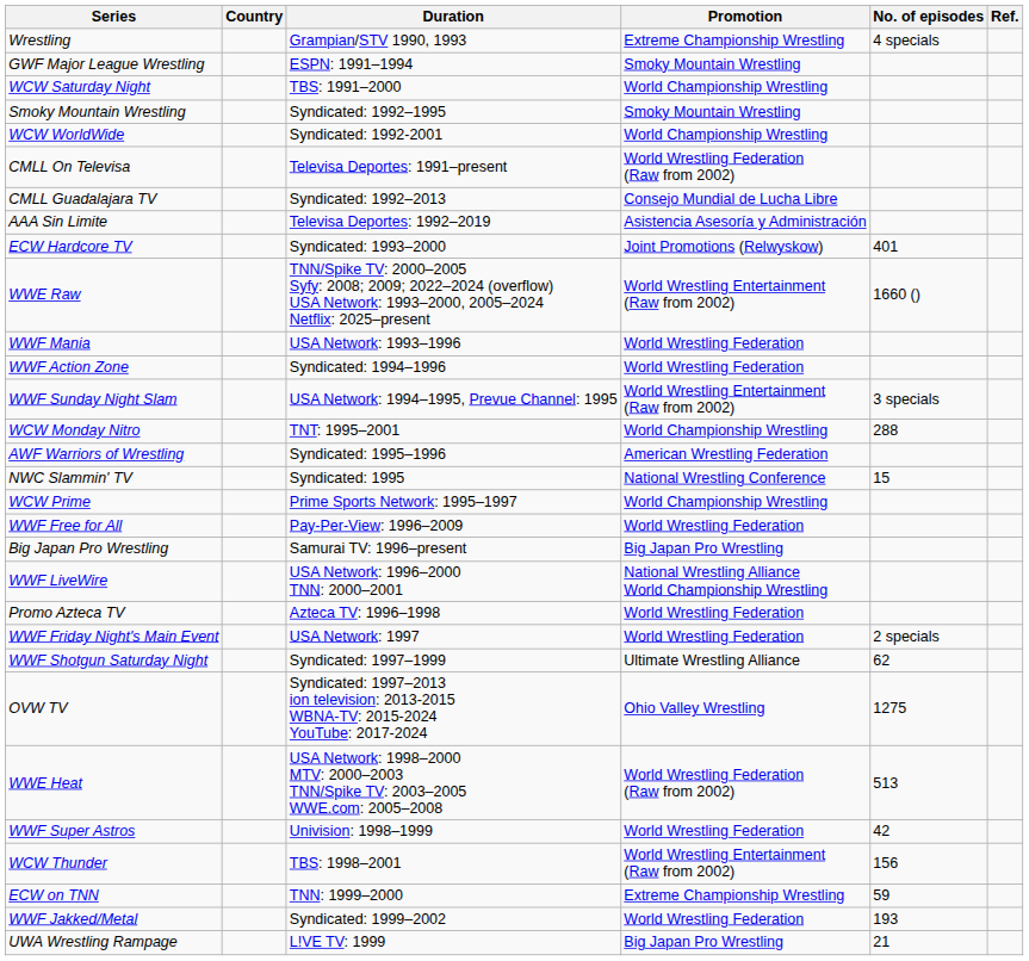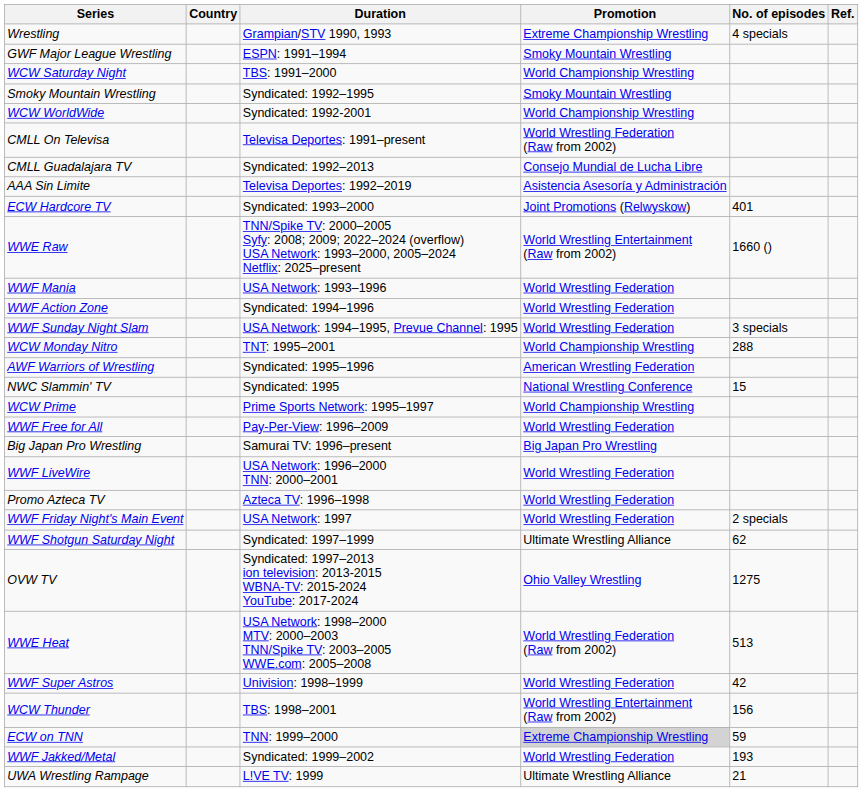 <table class="wikitable sortable">
 <tr>
 <th>Series</th>
 <th>Country</th>
 <th>Duration</th>
 <th>Promotion</th>
 <th>No. of episodes</th>
 <th>Ref.</th>
 </tr>
 <tr>
 <td><em>Wrestling</em></td>
 <td></td>
 <td><a href='#'>Grampian</a>/<a href='#'>STV</a> 1990, 1993</td>
 <td><a href='#'>Extreme Championship Wrestling</a></td>
 <td>4 specials</td>
 <td></td>
 </tr>
 <tr>
 <td><em>GWF Major League Wrestling</em></td>
 <td></td>
 <td><a href='#'>ESPN</a>: 1991–1994</td>
 <td><a href='#'>Smoky Mountain Wrestling</a></td>
 <td></td>
 <td></td>
 </tr>
 <tr>
 <td><em><a href='#'>WCW Saturday Night</a></em></td>
 <td></td>
 <td><a href='#'>TBS</a>: 1991–2000</td>
 <td><a href='#'>World Championship Wrestling</a></td>
 <td></td>
 <td></td>
 </tr>
 <tr>
 <td><em>Smoky Mountain Wrestling</em></td>
 <td></td>
 <td>Syndicated: 1992–1995</td>
 <td><a href='#'>Smoky Mountain Wrestling</a></td>
 <td></td>
 <td></td>
 </tr>
 <tr>
 <td><em><a href='#'>WCW WorldWide</a></em></td>
 <td></td>
 <td>Syndicated: 1992-2001</td>
 <td><a href='#'>World Championship Wrestling</a></td>
 <td></td>
 <td></td>
 </tr>
 <tr>
 <td><em>CMLL On Televisa</em></td>
 <td></td>
 <td><a href='#'>Televisa Deportes</a>: 1991–present</td>
 <td><a href='#'>World Wrestling Federation</a><br>(<a href='#'>Raw</a> from 2002)</td>
 <td></td>
 <td></td>
 </tr>
 <tr>
 <td><em>CMLL Guadalajara TV</em></td>
 <td></td>
 <td>Syndicated: 1992–2013</td>
 <td><a href='#'>Consejo Mundial de Lucha Libre</a></td>
 <td></td>
 <td></td>
 </tr>
 <tr>
 <td><em>AAA Sin Limite</em></td>
 <td></td>
 <td><a href='#'>Televisa Deportes</a>: 1992–2019</td>
 <td><a href='#'>Asistencia Asesoría y Administración</a></td>
 <td></td>
 <td></td>
 </tr>
 <tr>
 <td><em><a href='#'>ECW Hardcore TV</a></em></td>
 <td></td>
 <td>Syndicated: 1993–2000</td>
 <td><a href='#'>Joint Promotions</a> (<a href='#'>Relwyskow</a>)</td>
 <td>401</td>
 <td></td>
 </tr>
 <tr>
 <td><em><a href='#'>WWE Raw</a></em></td>
 <td></td>
 <td><a href='#'>TNN/Spike TV</a>: 2000–2005<br><a href='#'>Syfy</a>: 2008; 2009; 2022–2024 (overflow)<br><a href='#'>USA Network</a>: 1993–2000, 2005–2024<br><a href='#'>Netflix</a>: 2025–present</td>
 <td><a href='#'>World Wrestling Entertainment</a><br>(<a href='#'>Raw</a> from 2002)</td>
 <td>1660 ()</td>
 <td></td>
 </tr>
 <tr>
 <td><em><a href='#'>WWF Mania</a></em></td>
 <td></td>
 <td><a href='#'>USA Network</a>: 1993–1996</td>
 <td><a href='#'>World Wrestling Federation</a></td>
 <td></td>
 <td></td>
 </tr>
 <tr>
 <td><em><a href='#'>WWF Action Zone</a></em></td>
 <td></td>
 <td>Syndicated: 1994–1996</td>
 <td><a href='#'>World Wrestling Federation</a></td>
 <td></td>
 <td></td>
 </tr>
 <tr>
 <td><em><a href='#'>WWF Sunday Night Slam</a></em></td>
 <td></td>
 <td><a href='#'>USA Network</a>: 1994–1995, <a href='#'>Prevue Channel</a>: 1995</td>
-<td><a href='#'>World Wrestling Entertainment</a><br>(<a href='#'>Raw</a> from 2002)</td>
+<td><a href='#'>World Wrestling Federation</a></td>
 <td>3 specials</td>
 <td></td>
 </tr>
 <tr>
 <td><em><a href='#'>WCW Monday Nitro</a></em></td>
 <td></td>
 <td><a href='#'>TNT</a>: 1995–2001</td>
 <td><a href='#'>World Championship Wrestling</a></td>
 <td>288</td>
 <td></td>
 </tr>
 <tr>
 <td><em><a href='#'>AWF Warriors of Wrestling</a></em></td>
 <td></td>
 <td>Syndicated: 1995–1996</td>
 <td><a href='#'>American Wrestling Federation</a></td>
 <td></td>
 <td></td>
 </tr>
 <tr>
 <td><em>NWC Slammin' TV</em></td>
 <td></td>
 <td>Syndicated: 1995</td>
 <td><a href='#'>National Wrestling Conference</a></td>
 <td>15</td>
 <td></td>
 </tr>
 <tr>
 <td><em><a href='#'>WCW Prime</a></em></td>
 <td></td>
 <td><a href='#'>Prime Sports Network</a>: 1995–1997</td>
 <td><a href='#'>World Championship Wrestling</a></td>
 <td></td>
 <td></td>
 </tr>
 <tr>
 <td><em><a href='#'>WWF Free for All</a></em></td>
 <td></td>
 <td><a href='#'>Pay-Per-View</a>: 1996–2009</td>
 <td><a href='#'>World Wrestling Federation</a></td>
 <td></td>
 <td></td>
 </tr>
 <tr>
 <td><em>Big Japan Pro Wrestling</em></td>
 <td></td>
 <td>Samurai TV: 1996–present</td>
 <td><a href='#'>Big Japan Pro Wrestling</a></td>
 <td></td>
 <td></td>
 </tr>
 <tr>
 <td><em><a href='#'>WWF LiveWire</a></em></td>
 <td></td>
 <td><a href='#'>USA Network</a>: 1996–2000<br><a href='#'>TNN</a>: 2000–2001</td>
-<td><a href='#'>National Wrestling Alliance</a><br><a href='#'>World Championship Wrestling</a></td>
+<td><a href='#'>World Wrestling Federation</a></td>
 <td></td>
 <td></td>
 </tr>
 <tr>
 <td><em>Promo Azteca TV</em></td>
 <td></td>
 <td><a href='#'>Azteca TV</a>: 1996–1998</td>
 <td><a href='#'>World Wrestling Federation</a></td>
 <td></td>
 <td></td>
 </tr>
 <tr>
 <td><em><a href='#'>WWF Friday Night's Main Event</a></em></td>
 <td></td>
 <td><a href='#'>USA Network</a>: 1997</td>
 <td><a href='#'>World Wrestling Federation</a></td>
 <td>2 specials</td>
 <td></td>
 </tr>
 <tr>
 <td><em><a href='#'>WWF Shotgun Saturday Night</a></em></td>
 <td></td>
 <td>Syndicated: 1997–1999</td>
 <td>Ultimate Wrestling Alliance</td>
 <td>62</td>
 <td></td>
 </tr>
 <tr>
 <td><em>OVW TV</em></td>
 <td></td>
 <td>Syndicated: 1997–2013<br><a href='#'>ion television</a>: 2013-2015<br><a href='#'>WBNA-TV</a>: 2015-2024<br><a href='#'>YouTube</a>: 2017-2024</td>
 <td><a href='#'>Ohio Valley Wrestling</a></td>
 <td>1275</td>
 </tr>
 <tr>
 <td><em><a href='#'>WWE Heat</a></em></td>
 <td></td>
 <td><a href='#'>USA Network</a>: 1998–2000<br><a href='#'>MTV</a>: 2000–2003<br><a href='#'>TNN/Spike TV</a>: 2003–2005<br><a href='#'>WWE.com</a>: 2005–2008</td>
 <td><a href='#'>World Wrestling Federation</a><br>(<a href='#'>Raw</a> from 2002)</td>
 <td>513</td>
 <td></td>
 </tr>
 <tr>
 <td><em><a href='#'>WWF Super Astros</a></em></td>
 <td></td>
 <td><a href='#'>Univision</a>: 1998–1999</td>
 <td><a href='#'>World Wrestling Federation</a></td>
 <td>42</td>
 <td></td>
 </tr>
 <tr>
 <td><em><a href='#'>WCW Thunder</a></em></td>
 <td></td>
 <td><a href='#'>TBS</a>: 1998–2001</td>
 <td><a href='#'>World Wrestling Entertainment</a><br>(<a href='#'>Raw</a> from 2002)</td>
 <td>156</td>
 <td></td>
 </tr>
 <tr>
 <td><em><a href='#'>ECW on TNN</a></em></td>
 <td></td>
 <td><a href='#'>TNN</a>: 1999–2000</td>
-<td><a href='#'>Extreme Championship Wrestling</a></td>
+<td style="background: lightgrey;"><a href='#'>Extreme Championship Wrestling</a></td>
 <td>59</td>
 <td></td>
 </tr>
 <tr>
 <td><em><a href='#'>WWF Jakked/Metal</a></em></td>
 <td></td>
 <td>Syndicated: 1999–2002</td>
 <td><a href='#'>World Wrestling Federation</a></td>
 <td>193</td>
 <td></td>
 </tr>
 <tr>
 <td><em>UWA Wrestling Rampage</em></td>
 <td></td>
 <td><a href='#'>L!VE TV</a>: 1999</td>
-<td><a href='#'>Big Japan Pro Wrestling</a></td>
+<td>Ultimate Wrestling Alliance</td>
 <td>21</td>
 <td></td>
 </tr>
 </table>
